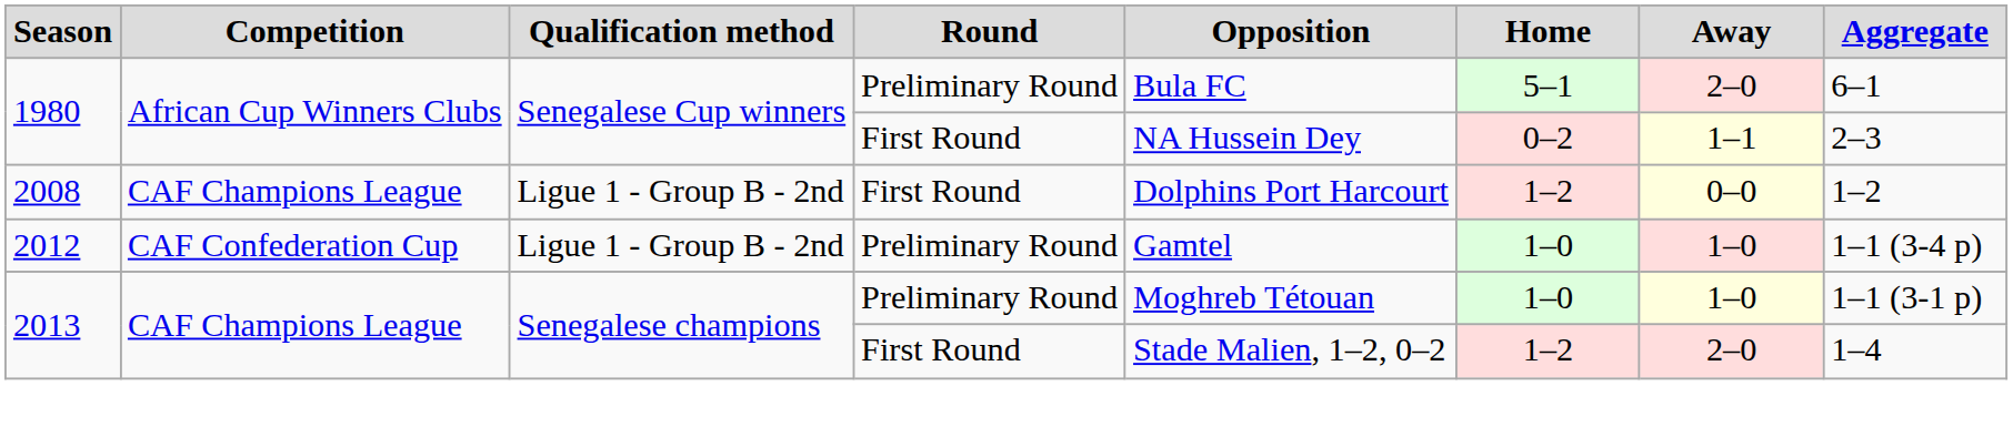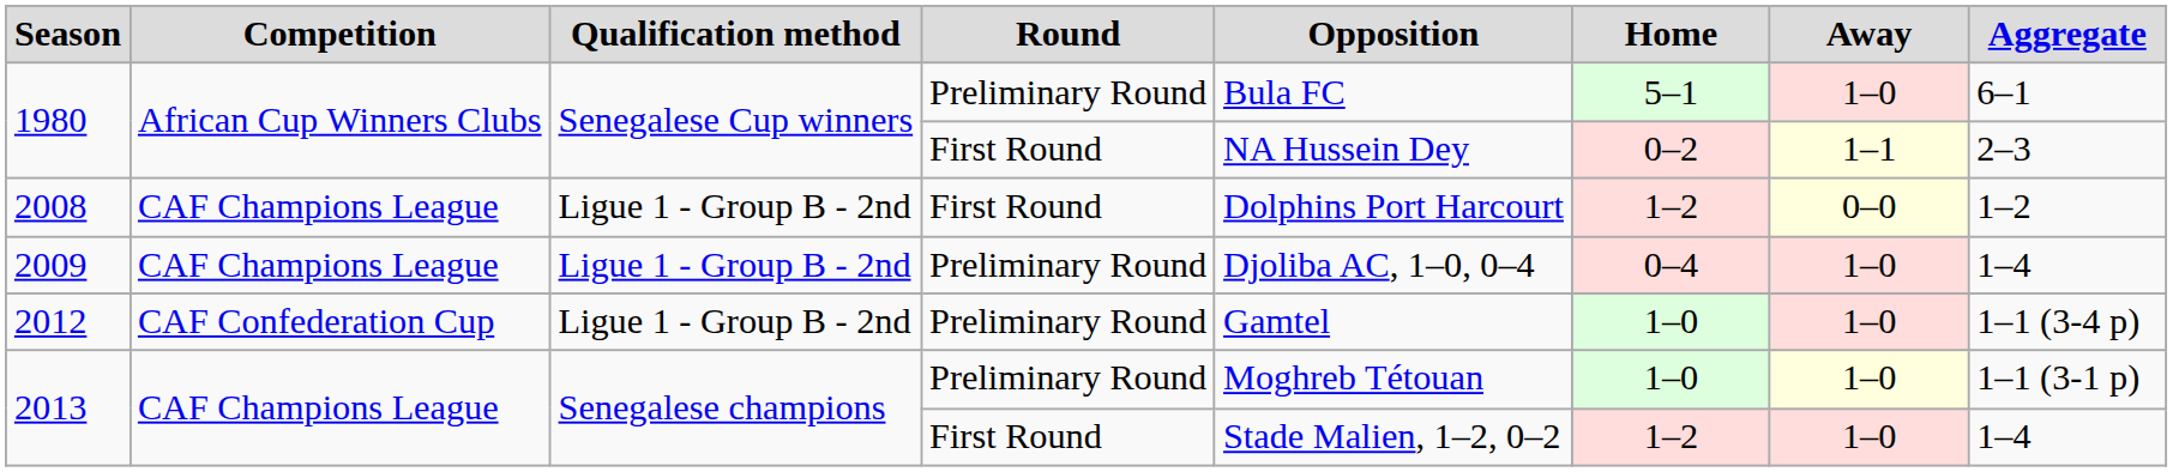 <table class="sortable plainrowheaders wikitable">
 <tr>
 <th style="background:#DCDCDC">Season</th>
 <th style="background:#DCDCDC">Competition</th>
 <th style="background:#DCDCDC">Qualification method</th>
 <th style="background:#DCDCDC">Round</th>
 <th style="background:#DCDCDC">Opposition</th>
 <th width="80" style="background:#DCDCDC">Home</th>
 <th width="80" style="background:#DCDCDC">Away</th>
 <th width="80" style="background:#DCDCDC"><a href='#'>Aggregate</a></th>
 </tr>
 <tr>
 <td rowspan=2><a href='#'>1980</a></td>
 <td rowspan=2><a href='#'>African Cup Winners Clubs</a></td>
 <td rowspan=2><a href='#'>Senegalese Cup winners</a></td>
 <td align=left>Preliminary  Round</td>
 <td align=left> <a href='#'>Bula FC</a></td>
 <td style="background:#dfd; text-align:center">5–1</td>
-<td style="background:#fdd; text-align:center">2–0</td>
+<td style="background:#fdd; text-align:center">1–0</td>
 <td>6–1</td>
 </tr>
 <tr>
 <td align=left>First Round</td>
 <td align=left> <a href='#'>NA Hussein Dey</a></td>
 <td style="background:#fdd; text-align:center">0–2</td>
 <td style="background:#ffd; text-align:center">1–1</td>
 <td>2–3</td>
 </tr>
 <tr>
 <td><a href='#'>2008</a></td>
 <td><a href='#'>CAF Champions League</a></td>
 <td>Ligue 1 - Group B - 2nd</td>
 <td align=left>First Round</td>
 <td align=left> <a href='#'>Dolphins Port Harcourt</a></td>
 <td style="background:#fdd; text-align:center">1–2</td>
 <td style="background:#ffd; text-align:center">0–0</td>
 <td>1–2</td>
+</tr>
+<tr>
+<td><a href='#'>2009</a></td>
+<td><a href='#'>CAF Champions League</a></td>
+<td><a href='#'>Ligue 1 - Group B - 2nd</a></td>
+<td align=left>Preliminary  Round</td>
+<td align=left> <a href='#'>Djoliba AC</a>, 1–0, 0–4</td>
+<td style="background:#fdd; text-align:center">0–4</td>
+<td style="background:#fdd; text-align:center">1–0</td>
+<td>1–4</td>
 </tr>
 <tr>
 <td><a href='#'>2012</a></td>
 <td><a href='#'>CAF Confederation Cup</a></td>
 <td>Ligue 1 - Group B - 2nd</td>
 <td align=left>Preliminary  Round</td>
 <td align=left> <a href='#'>Gamtel</a></td>
 <td style="background:#dfd; text-align:center">1–0</td>
 <td style="background:#fdd; text-align:center">1–0</td>
 <td>1–1 (3-4 p)</td>
 </tr>
 <tr>
 <td rowspan=3><a href='#'>2013</a></td>
 <td rowspan=3><a href='#'>CAF Champions League</a></td>
 <td rowspan=3><a href='#'>Senegalese champions</a></td>
 <td align=left>Preliminary Round</td>
 <td align=left> <a href='#'>Moghreb Tétouan</a></td>
 <td style="background:#dfd; text-align:center">1–0</td>
 <td style="background:#ffd; text-align:center">1–0</td>
 <td>1–1 (3-1 p)</td>
 </tr>
 <tr>
 <td align=left>First Round</td>
 <td align=left> <a href='#'>Stade Malien</a>, 1–2, 0–2</td>
 <td style="background:#fdd; text-align:center">1–2</td>
-<td style="background:#fdd; text-align:center">2–0</td>
+<td style="background:#fdd; text-align:center">1–0</td>
 <td>1–4</td>
 </tr>
 </table>
